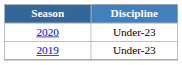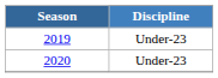 <table class="wikitable" style="font-size:95%; text-align:center; border:grey solid 1px; border-collapse:collapse; background:#ffffff;">
 <tr style="background-color:#369; color:white;">
 <td rowspan="2" colspan="1" style="width:110px"><strong>Season</strong></td>
 </tr>
 <tr style="background-color:#4180be; color:white;">
 <td style="width:110px"><strong>Discipline</strong></td>
 </tr>
 <tr>
-<td align=center><a href='#'>2020</a></td>
+<td align=center><a href='#'>2019</a></td>
 <td align=center>Under-23</td>
 </tr>
 <tr>
-<td align=center><a href='#'>2019</a></td>
+<td align=center><a href='#'>2020</a></td>
 <td align=center>Under-23</td>
 </tr>
 <tr>
 </tr>
 </table>
